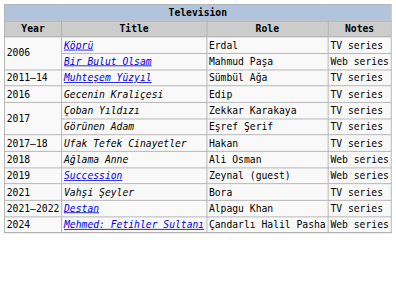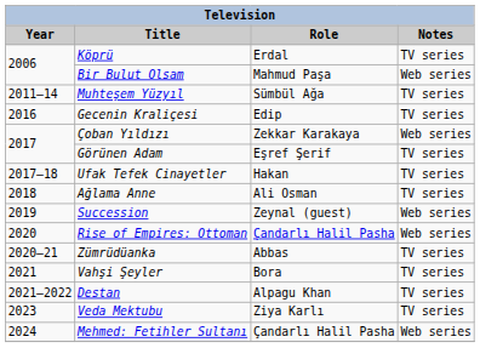 <table class="wikitable" style="font-size:90%">
 <tr style="text-align:center;">
 <th colspan=4 style="background:#B0C4DE;">Television</th>
 </tr>
 <tr style="text-align:center;">
 <th style="background:#ccc;">Year</th>
 <th style="background:#ccc;">Title</th>
 <th style="background:#ccc;">Role</th>
 <th style="background:#ccc;">Notes</th>
 </tr>
 <tr>
 <td rowspan = "2">2006</td>
 <td><em><a href='#'>Köprü</a></em></td>
 <td>Erdal</td>
 <td>TV series</td>
 </tr>
 <tr>
 <td><em><a href='#'>Bir Bulut Olsam</a></em></td>
 <td>Mahmud Paşa</td>
 <td>Web series</td>
 </tr>
 <tr>
 <td>2011–14</td>
 <td><em><a href='#'>Muhteşem Yüzyıl</a></em></td>
 <td>Sümbül Ağa</td>
 <td>TV series</td>
 </tr>
 <tr>
 <td>2016</td>
 <td><em>Gecenin Kraliçesi</em></td>
 <td>Edip</td>
 <td>TV series</td>
 </tr>
 <tr>
 <td rowspan = "2">2017</td>
 <td><em>Çoban Yıldızı</em></td>
 <td>Zekkar Karakaya</td>
-<td>TV series</td>
+<td>Web series</td>
 </tr>
 <tr>
 <td><em>Görünen Adam</em></td>
 <td>Eşref Şerif</td>
 <td>TV series</td>
 </tr>
 <tr>
 <td>2017–18</td>
 <td><em>Ufak Tefek Cinayetler</em></td>
 <td>Hakan</td>
 <td>TV series</td>
 </tr>
 <tr>
 <td>2018</td>
 <td><em>Ağlama Anne</em></td>
 <td>Ali Osman</td>
-<td>Web series</td>
+<td>TV series</td>
 </tr>
 <tr>
 <td>2019</td>
 <td><em><a href='#'>Succession</a></em></td>
 <td>Zeynal (guest)</td>
 <td>Web series</td>
+</tr>
+<tr>
+<td>2020</td>
+<td><em><a href='#'>Rise of Empires: Ottoman</a></em></td>
+<td><a href='#'>Çandarlı Halil Pasha</a></td>
+<td>Web series</td>
+</tr>
+<tr>
+<td>2020–21</td>
+<td><em>Zümrüdüanka</em></td>
+<td>Abbas</td>
+<td>TV series</td>
 </tr>
 <tr>
 <td>2021</td>
 <td><em>Vahşi Şeyler</em></td>
 <td>Bora</td>
 <td>TV series</td>
 </tr>
 <tr>
 <td>2021–2022</td>
 <td><em><a href='#'>Destan</a></em></td>
 <td>Alpagu Khan</td>
 <td>TV series</td>
 </tr>
 <tr>
+<td>2023</td>
+<td><em><a href='#'>Veda Mektubu</a></em></td>
+<td>Ziya Karlı</td>
+<td>TV series</td>
+</tr>
+<tr>
 <td>2024</td>
 <td><em><a href='#'>Mehmed: Fetihler Sultanı</a></em></td>
 <td>Çandarlı Halil Pasha</td>
 <td>Web series</td>
 </tr>
 <tr>
 </tr>
 </table>
